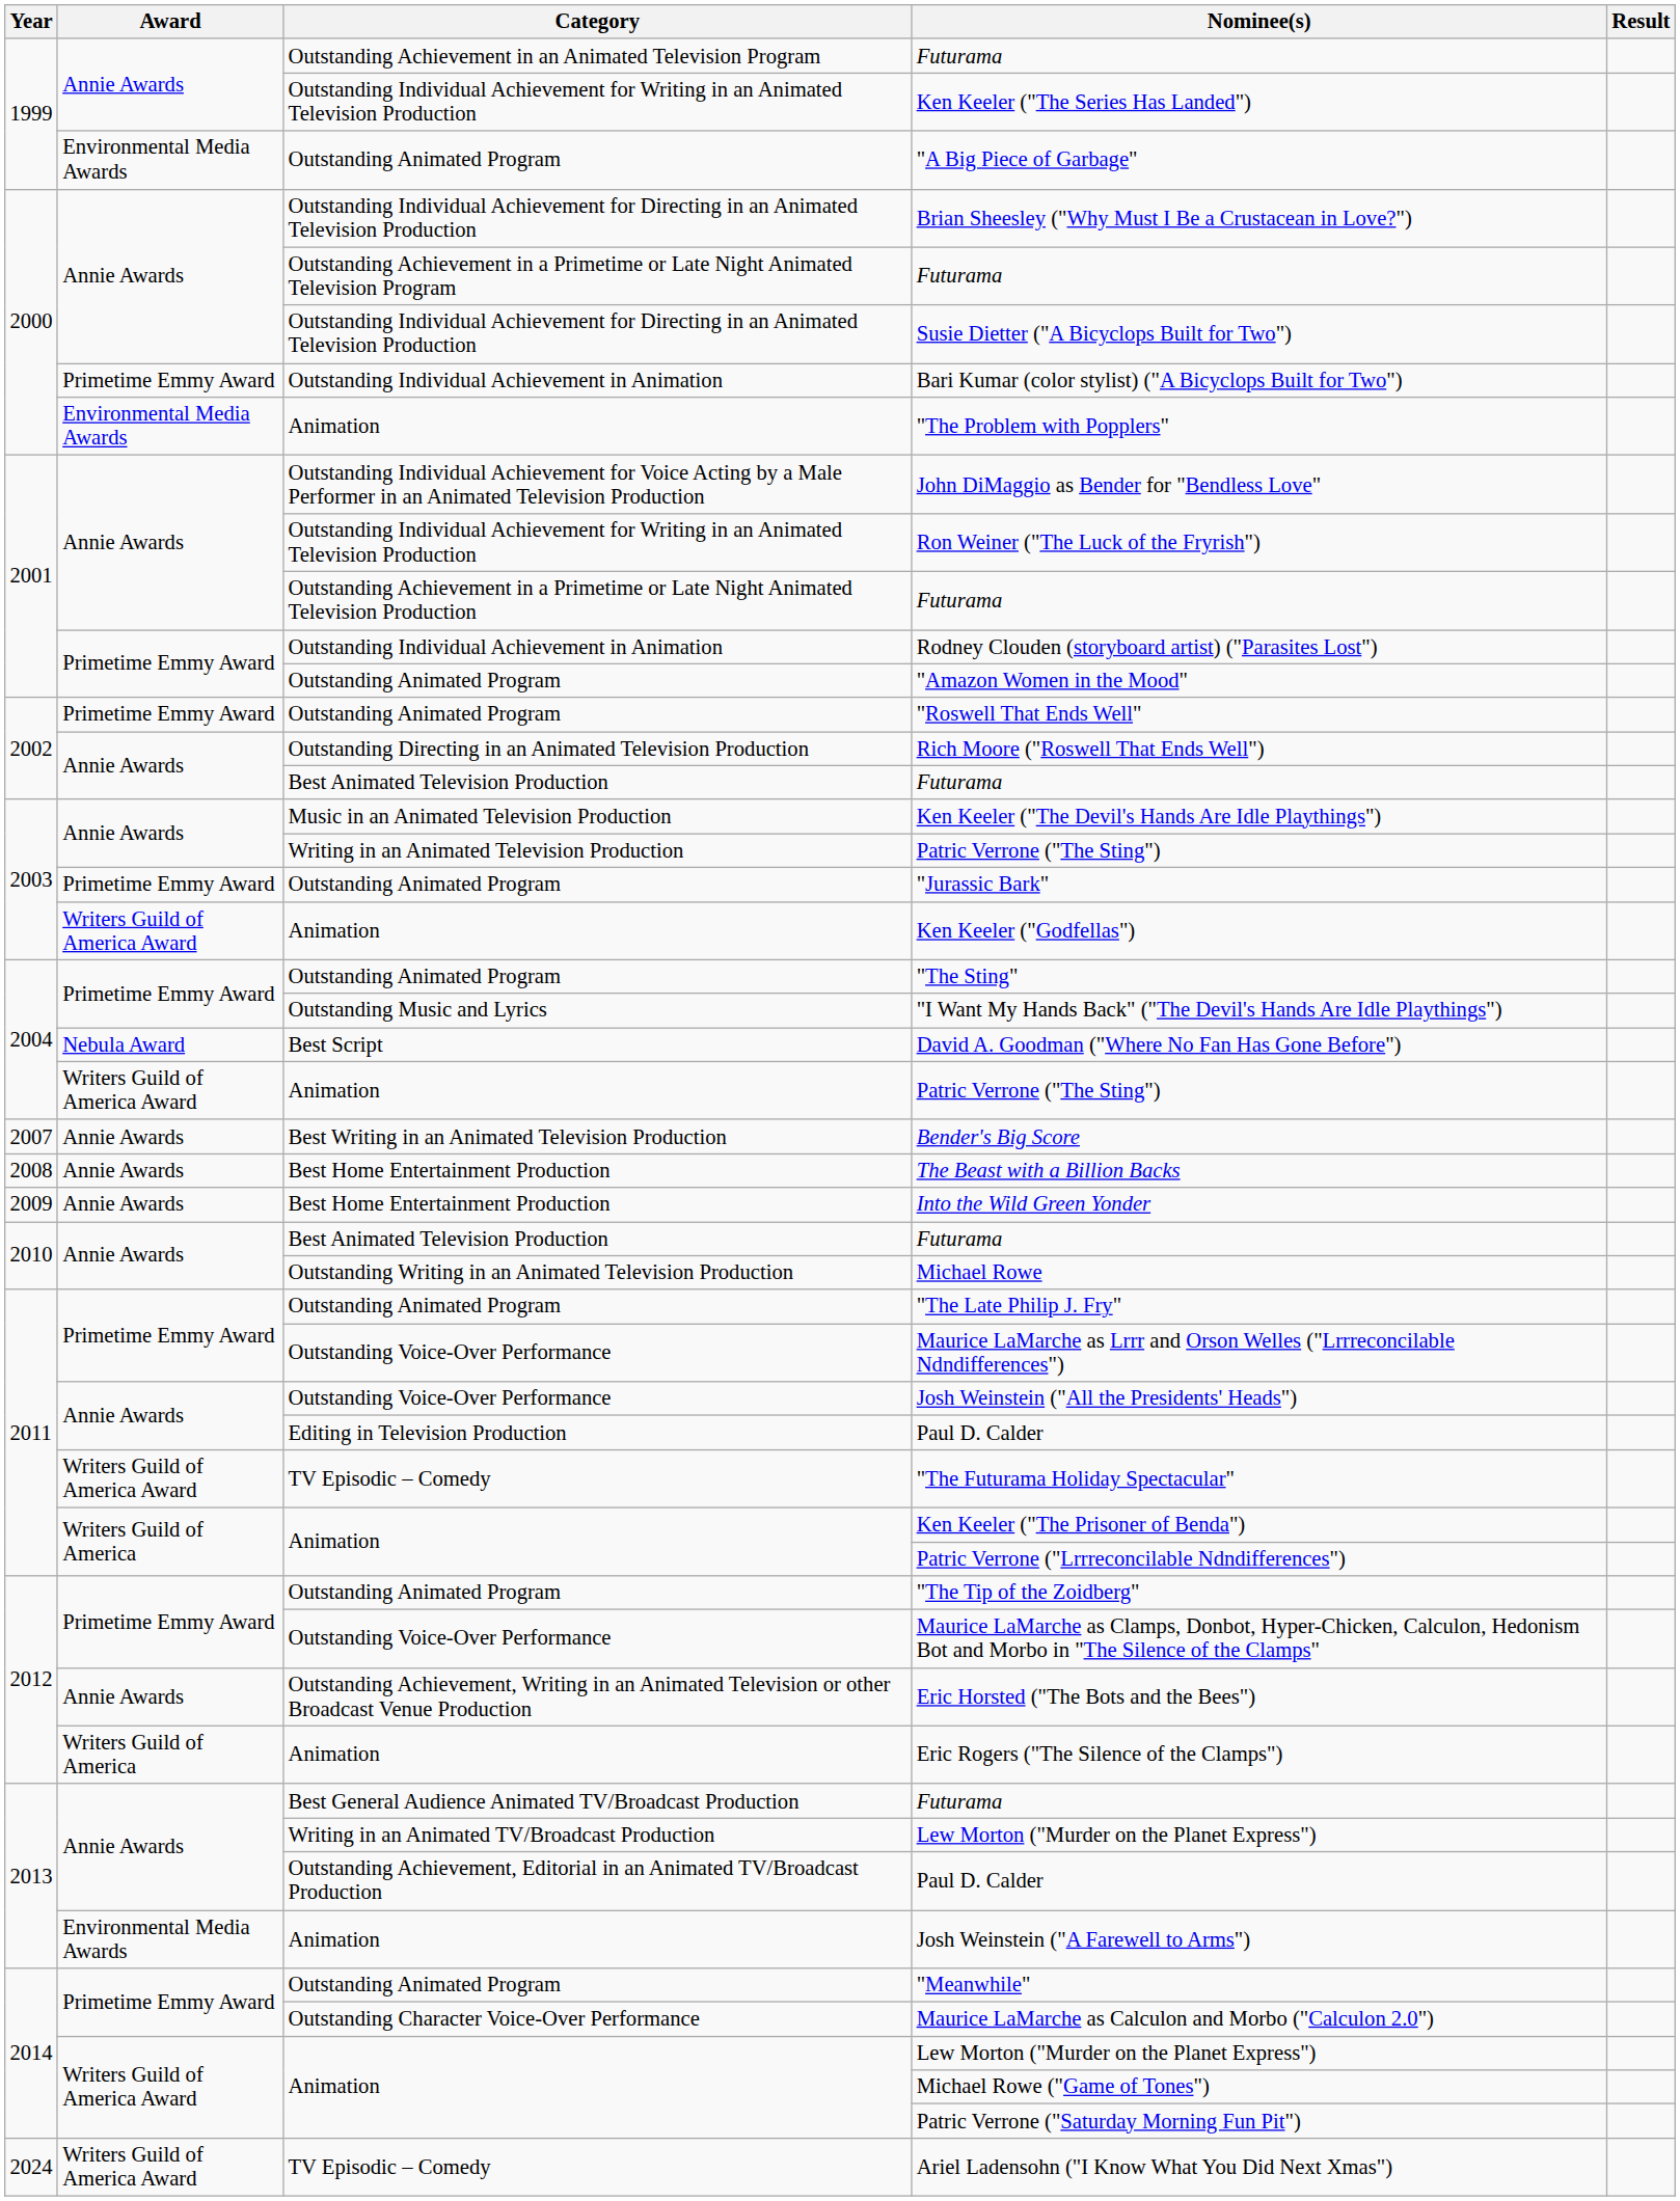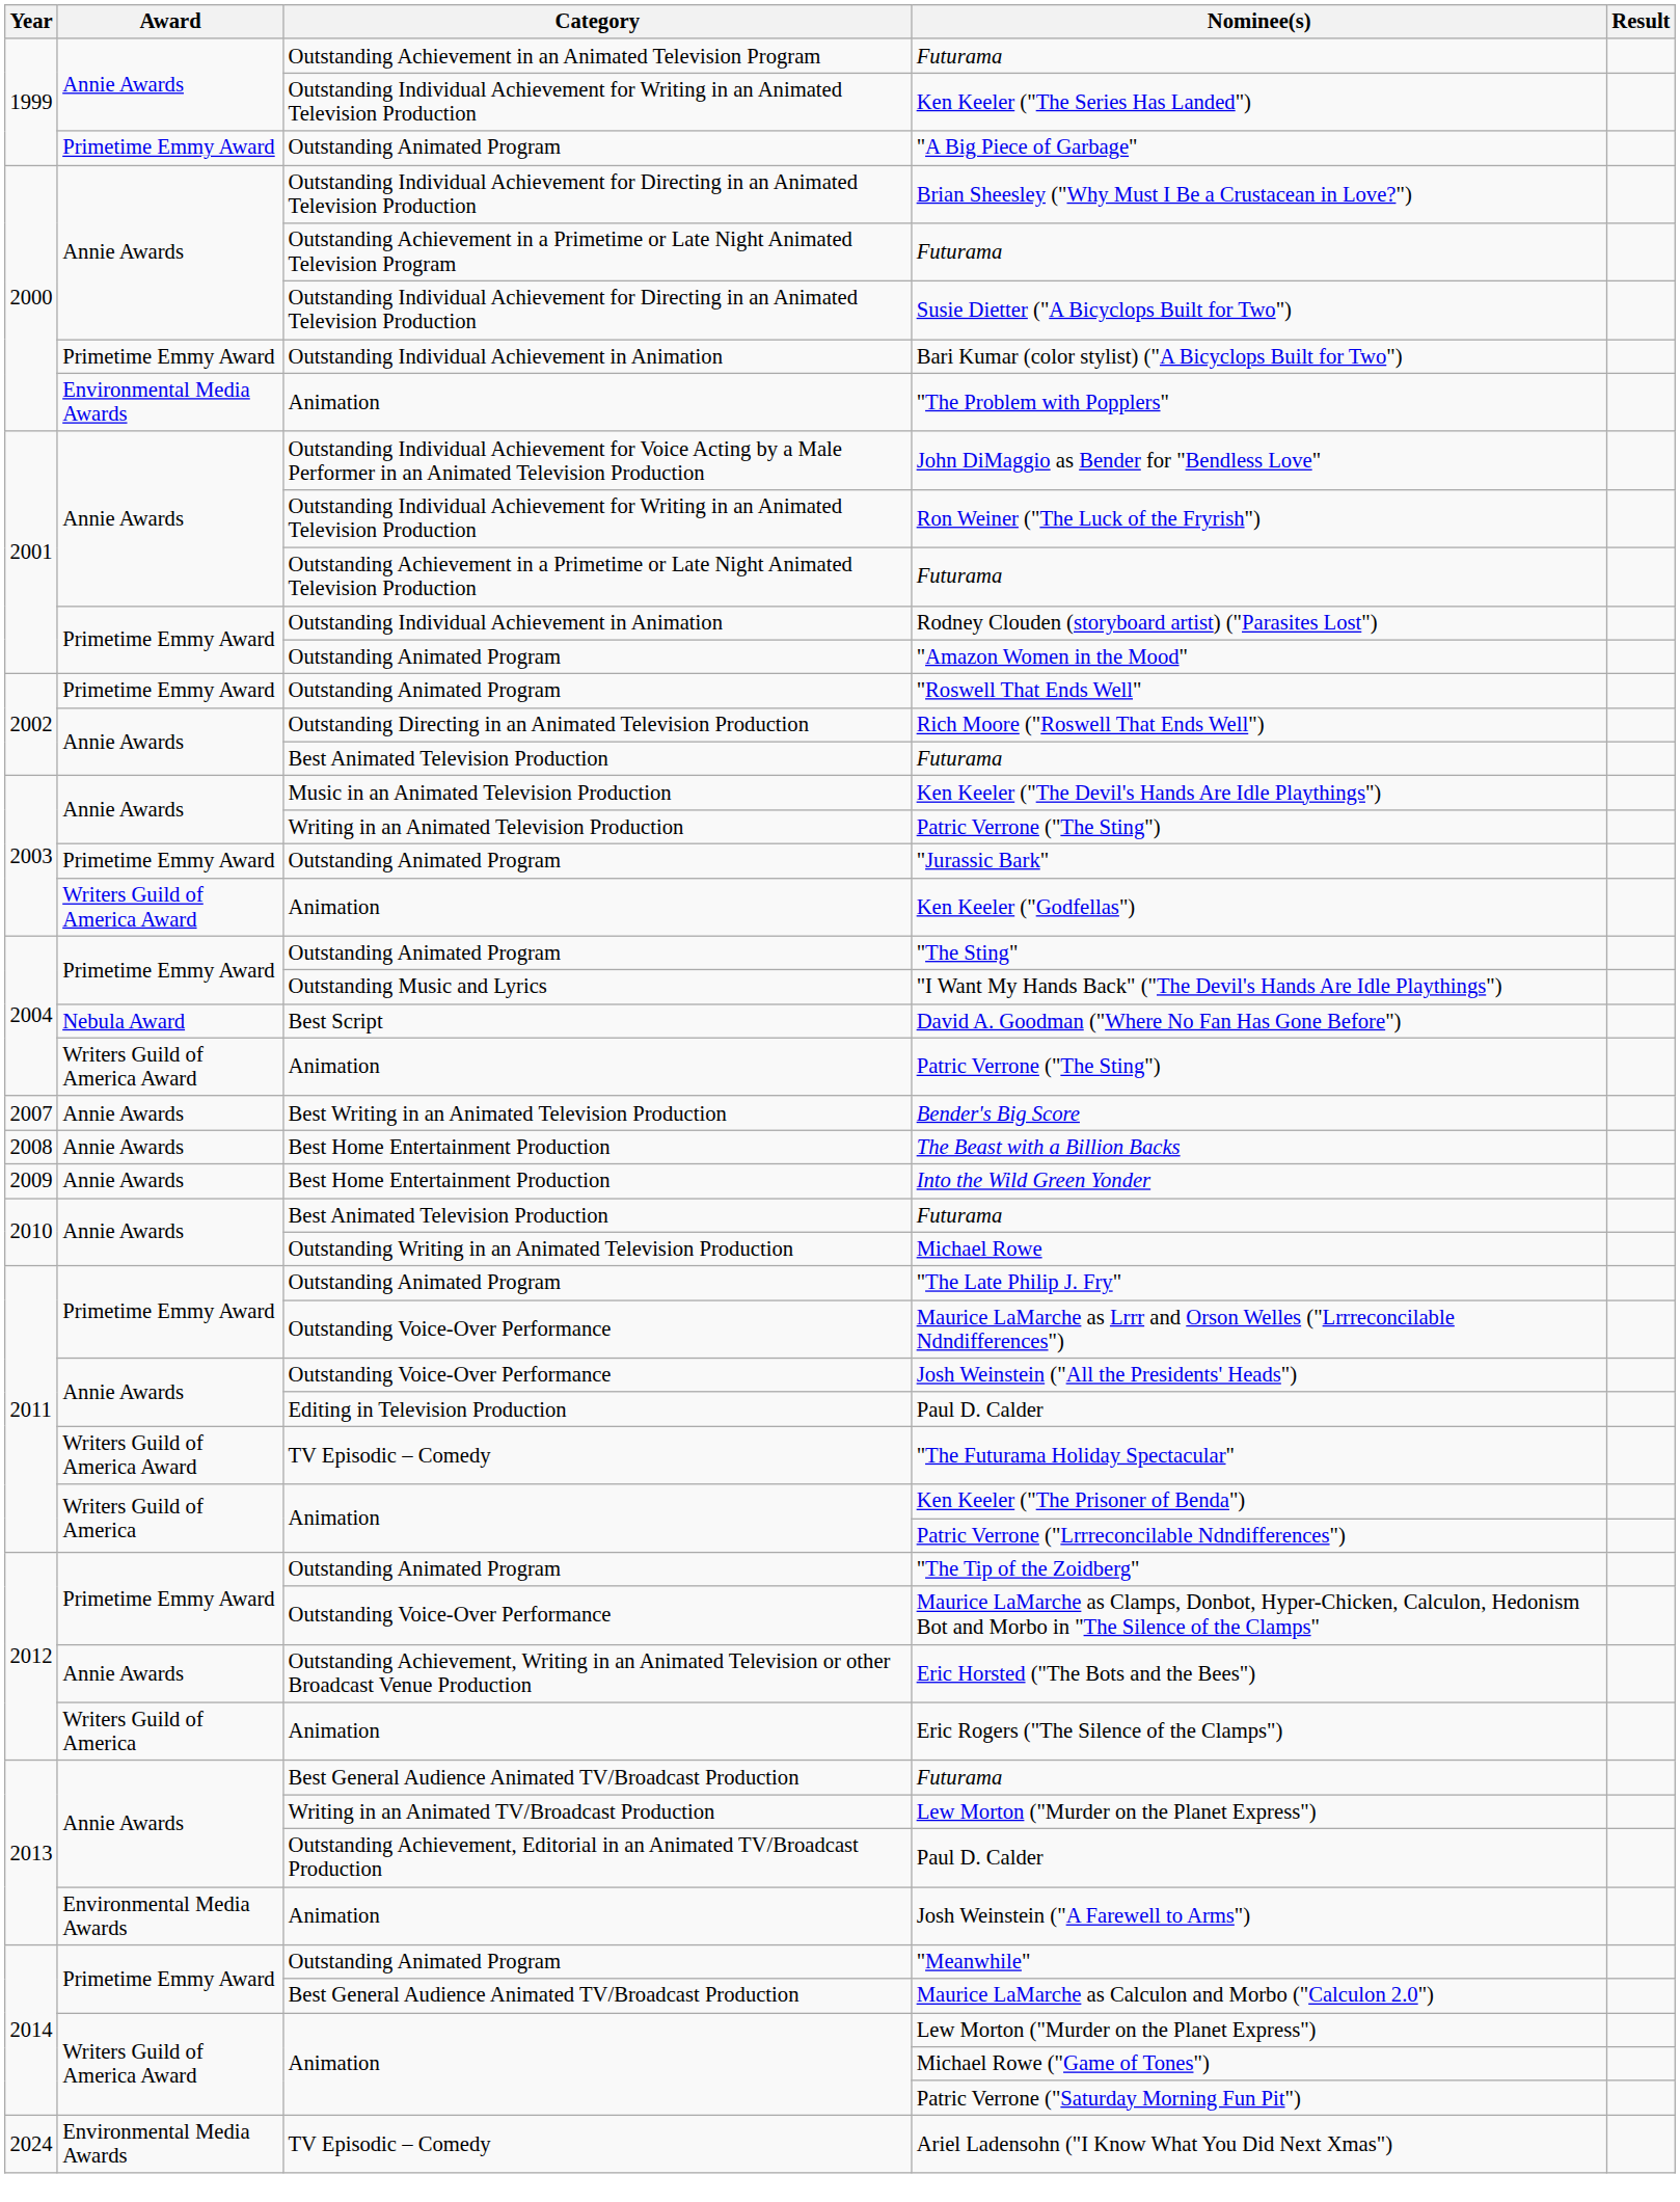 <table class="wikitable sortable plainrowheaders">
 <tr>
 <th scope="col">Year</th>
 <th scope="col">Award</th>
 <th scope="col">Category</th>
 <th scope="col">Nominee(s)</th>
 <th scope="col">Result</th>
 </tr>
 <tr>
 <td rowspan="3">1999</td>
 <td rowspan="2"><a href='#'>Annie Awards</a></td>
 <td>Outstanding Achievement in an Animated Television Program</td>
 <td><em>Futurama</em></td>
 <td></td>
 </tr>
 <tr>
 <td>Outstanding Individual Achievement for Writing in an Animated Television Production</td>
 <td><a href='#'>Ken Keeler</a> ("<a href='#'>The Series Has Landed</a>")</td>
 <td></td>
 </tr>
 <tr>
-<td>Environmental Media Awards</td>
+<td><a href='#'>Primetime Emmy Award</a></td>
 <td>Outstanding Animated Program</td>
 <td>"<a href='#'>A Big Piece of Garbage</a>"</td>
 <td></td>
 </tr>
 <tr>
 <td rowspan="5">2000</td>
 <td rowspan="3">Annie Awards</td>
 <td>Outstanding Individual Achievement for Directing in an Animated Television Production</td>
 <td><a href='#'>Brian Sheesley</a> ("<a href='#'>Why Must I Be a Crustacean in Love?</a>")</td>
 <td></td>
 </tr>
 <tr>
 <td>Outstanding Achievement in a Primetime or Late Night Animated Television Program</td>
 <td><em>Futurama</em></td>
 <td></td>
 </tr>
 <tr>
 <td>Outstanding Individual Achievement for Directing in an Animated Television Production</td>
 <td><a href='#'>Susie Dietter</a> ("<a href='#'>A Bicyclops Built for Two</a>")</td>
 <td></td>
 </tr>
 <tr>
 <td>Primetime Emmy Award</td>
 <td>Outstanding Individual Achievement in Animation</td>
 <td>Bari Kumar (color stylist) ("<a href='#'>A Bicyclops Built for Two</a>")</td>
 <td></td>
 </tr>
 <tr>
 <td><a href='#'>Environmental Media Awards</a></td>
 <td>Animation</td>
 <td>"<a href='#'>The Problem with Popplers</a>"</td>
 <td></td>
 </tr>
 <tr>
 <td rowspan="5">2001</td>
 <td rowspan="3">Annie Awards</td>
 <td>Outstanding Individual Achievement for Voice Acting by a Male Performer in an Animated Television Production</td>
 <td><a href='#'>John DiMaggio</a> as <a href='#'>Bender</a> for "<a href='#'>Bendless Love</a>"</td>
 <td></td>
 </tr>
 <tr>
 <td>Outstanding Individual Achievement for Writing in an Animated Television Production</td>
 <td><a href='#'>Ron Weiner</a> ("<a href='#'>The Luck of the Fryrish</a>")</td>
 <td></td>
 </tr>
 <tr>
 <td>Outstanding Achievement in a Primetime or Late Night Animated Television Production</td>
 <td><em>Futurama</em></td>
 <td></td>
 </tr>
 <tr>
 <td rowspan="2">Primetime Emmy Award</td>
 <td>Outstanding Individual Achievement in Animation</td>
 <td>Rodney Clouden (<a href='#'>storyboard artist</a>) ("<a href='#'>Parasites Lost</a>")</td>
 <td></td>
 </tr>
 <tr>
 <td>Outstanding Animated Program</td>
 <td>"<a href='#'>Amazon Women in the Mood</a>"</td>
 <td></td>
 </tr>
 <tr>
 <td rowspan="3">2002</td>
 <td>Primetime Emmy Award</td>
 <td>Outstanding Animated Program</td>
 <td>"<a href='#'>Roswell That Ends Well</a>"</td>
 <td></td>
 </tr>
 <tr>
 <td rowspan="2">Annie Awards</td>
 <td>Outstanding Directing in an Animated Television Production</td>
 <td><a href='#'>Rich Moore</a> ("<a href='#'>Roswell That Ends Well</a>")</td>
 <td></td>
 </tr>
 <tr>
 <td>Best Animated Television Production</td>
 <td><em>Futurama</em></td>
 <td></td>
 </tr>
 <tr>
 <td rowspan="4">2003</td>
 <td rowspan="2">Annie Awards</td>
 <td>Music in an Animated Television Production</td>
 <td><a href='#'>Ken Keeler</a> ("<a href='#'>The Devil's Hands Are Idle Playthings</a>")</td>
 <td></td>
 </tr>
 <tr>
 <td>Writing in an Animated Television Production</td>
 <td><a href='#'>Patric Verrone</a> ("<a href='#'>The Sting</a>")</td>
 <td></td>
 </tr>
 <tr>
 <td>Primetime Emmy Award</td>
 <td>Outstanding Animated Program</td>
 <td>"<a href='#'>Jurassic Bark</a>"</td>
 <td></td>
 </tr>
 <tr>
 <td><a href='#'>Writers Guild of America Award</a></td>
 <td>Animation</td>
 <td><a href='#'>Ken Keeler</a> ("<a href='#'>Godfellas</a>")</td>
 <td></td>
 </tr>
 <tr>
 <td rowspan="4">2004</td>
 <td rowspan="2">Primetime Emmy Award</td>
 <td>Outstanding Animated Program</td>
 <td>"<a href='#'>The Sting</a>"</td>
 <td></td>
 </tr>
 <tr>
 <td>Outstanding Music and Lyrics</td>
 <td>"I Want My Hands Back" ("<a href='#'>The Devil's Hands Are Idle Playthings</a>")</td>
 <td></td>
 </tr>
 <tr>
 <td><a href='#'>Nebula Award</a></td>
 <td>Best Script</td>
 <td><a href='#'>David A. Goodman</a> ("<a href='#'>Where No Fan Has Gone Before</a>")</td>
 <td></td>
 </tr>
 <tr>
 <td>Writers Guild of America Award</td>
 <td>Animation</td>
 <td><a href='#'>Patric Verrone</a> ("<a href='#'>The Sting</a>")</td>
 <td></td>
 </tr>
 <tr>
 <td>2007</td>
 <td>Annie Awards</td>
 <td>Best Writing in an Animated Television Production</td>
 <td><em><a href='#'>Bender's Big Score</a></em></td>
 <td></td>
 </tr>
 <tr>
 <td>2008</td>
 <td>Annie Awards</td>
 <td>Best Home Entertainment Production</td>
 <td><em><a href='#'>The Beast with a Billion Backs</a></em></td>
 <td></td>
 </tr>
 <tr>
 <td>2009</td>
 <td>Annie Awards</td>
 <td>Best Home Entertainment Production</td>
 <td><em><a href='#'>Into the Wild Green Yonder</a></em></td>
 <td></td>
 </tr>
 <tr>
 <td rowspan="2">2010</td>
 <td rowspan="2">Annie Awards</td>
 <td>Best Animated Television Production</td>
 <td><em>Futurama</em></td>
 <td></td>
 </tr>
 <tr>
 <td>Outstanding Writing in an Animated Television Production</td>
 <td><a href='#'>Michael Rowe</a></td>
 <td></td>
 </tr>
 <tr>
 <td rowspan="7">2011</td>
 <td rowspan="2">Primetime Emmy Award</td>
 <td>Outstanding Animated Program</td>
 <td>"<a href='#'>The Late Philip J. Fry</a>"</td>
 <td></td>
 </tr>
 <tr>
 <td>Outstanding Voice-Over Performance</td>
 <td><a href='#'>Maurice LaMarche</a> as <a href='#'>Lrrr</a> and <a href='#'>Orson Welles</a> ("<a href='#'>Lrrreconcilable Ndndifferences</a>")</td>
 <td></td>
 </tr>
 <tr>
 <td rowspan="2">Annie Awards</td>
 <td>Outstanding Voice-Over Performance</td>
 <td><a href='#'>Josh Weinstein</a> ("<a href='#'>All the Presidents' Heads</a>")</td>
 <td></td>
 </tr>
 <tr>
 <td>Editing in Television Production</td>
 <td>Paul D. Calder</td>
 <td></td>
 </tr>
 <tr>
 <td>Writers Guild of America Award</td>
 <td>TV Episodic – Comedy</td>
 <td>"<a href='#'>The Futurama Holiday Spectacular</a>"</td>
 <td></td>
 </tr>
 <tr>
 <td rowspan="2">Writers Guild of America</td>
 <td rowspan="2">Animation</td>
 <td><a href='#'>Ken Keeler</a> ("<a href='#'>The Prisoner of Benda</a>")</td>
 <td></td>
 </tr>
 <tr>
 <td><a href='#'>Patric Verrone</a> ("<a href='#'>Lrrreconcilable Ndndifferences</a>")</td>
 <td></td>
 </tr>
 <tr>
 <td rowspan="4">2012</td>
 <td rowspan="2">Primetime Emmy Award</td>
 <td>Outstanding Animated Program</td>
 <td>"<a href='#'>The Tip of the Zoidberg</a>"</td>
 <td></td>
 </tr>
 <tr>
 <td>Outstanding Voice-Over Performance</td>
 <td><a href='#'>Maurice LaMarche</a> as Clamps, Donbot, Hyper-Chicken, Calculon, Hedonism Bot and Morbo in "<a href='#'>The Silence of the Clamps</a>"</td>
 <td></td>
 </tr>
 <tr>
 <td>Annie Awards</td>
 <td>Outstanding Achievement, Writing in an Animated Television or other Broadcast Venue Production</td>
 <td><a href='#'>Eric Horsted</a> ("The Bots and the Bees")</td>
 <td></td>
 </tr>
 <tr>
 <td>Writers Guild of America</td>
 <td>Animation</td>
 <td>Eric Rogers ("The Silence of the Clamps")</td>
 <td></td>
 </tr>
 <tr>
 <td rowspan="4">2013</td>
 <td rowspan="3">Annie Awards</td>
 <td>Best General Audience Animated TV/Broadcast Production</td>
 <td><em>Futurama</em></td>
 <td></td>
 </tr>
 <tr>
 <td>Writing in an Animated TV/Broadcast Production</td>
 <td><a href='#'>Lew Morton</a> ("Murder on the Planet Express")</td>
 <td></td>
 </tr>
 <tr>
 <td>Outstanding Achievement, Editorial in an Animated TV/Broadcast Production</td>
 <td>Paul D. Calder</td>
 <td></td>
 </tr>
 <tr>
 <td>Environmental Media Awards</td>
 <td>Animation</td>
 <td>Josh Weinstein ("<a href='#'>A Farewell to Arms</a>")</td>
 <td></td>
 </tr>
 <tr>
 <td rowspan="5">2014</td>
 <td rowspan="2">Primetime Emmy Award</td>
 <td>Outstanding Animated Program</td>
 <td>"<a href='#'>Meanwhile</a>"</td>
 <td></td>
 </tr>
 <tr>
-<td>Outstanding Character Voice-Over Performance</td>
+<td>Best General Audience Animated TV/Broadcast Production</td>
 <td><a href='#'>Maurice LaMarche</a> as Calculon and Morbo ("<a href='#'>Calculon 2.0</a>")</td>
 <td></td>
 </tr>
 <tr>
 <td rowspan="3">Writers Guild of America Award</td>
 <td rowspan="3">Animation</td>
 <td>Lew Morton ("Murder on the Planet Express")</td>
 <td></td>
 </tr>
 <tr>
 <td>Michael Rowe ("<a href='#'>Game of Tones</a>")</td>
 <td></td>
 </tr>
 <tr>
 <td>Patric Verrone ("<a href='#'>Saturday Morning Fun Pit</a>")</td>
 <td></td>
 </tr>
 <tr>
 <td>2024</td>
-<td>Writers Guild of America Award</td>
+<td>Environmental Media Awards</td>
 <td>TV Episodic – Comedy</td>
 <td>Ariel Ladensohn ("I Know What You Did Next Xmas")</td>
 <td></td>
 </tr>
 </table>
